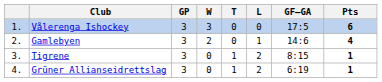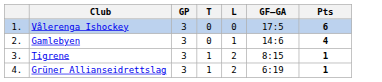 <table class="wikitable">
 <tr>
 <th width="30"></th>
 <th width="200">Club</th>
 <th width="30">GP</th>
-<th width="30">W</th>
 <th width="30">T</th>
 <th width="30">L</th>
 <th width="70">GF–GA</th>
 <th width="70">Pts</th>
 </tr>
 <tr bgcolor="#BCD2EE" align="center">
 <td>1.</td>
 <td align="left"><a href='#'>Vålerenga Ishockey</a></td>
-<td>3</td>
 <td>3</td>
 <td>0</td>
 <td>0</td>
 <td>17:5</td>
 <td><strong>6</strong></td>
 </tr>
 <tr bgcolor="#FFFFFF" align="center">
 <td>2.</td>
 <td align="left"><a href='#'>Gamlebyen</a></td>
 <td>3</td>
-<td>2</td>
 <td>0</td>
 <td>1</td>
 <td>14:6</td>
 <td><strong>4</strong></td>
 </tr>
 <tr bgcolor="#FFFFFF" align="center">
 <td>3.</td>
 <td align="left"><a href='#'>Tigrene</a></td>
 <td>3</td>
-<td>0</td>
 <td>1</td>
 <td>2</td>
 <td>8:15</td>
 <td><strong>1</strong></td>
 </tr>
 <tr bgcolor="#FFFFFF" align="center">
 <td>4.</td>
 <td align="left"><a href='#'>Grüner Allianseidrettslag</a></td>
 <td>3</td>
-<td>0</td>
 <td>1</td>
 <td>2</td>
 <td>6:19</td>
 <td><strong>1</strong></td>
 </tr>
 </table>
